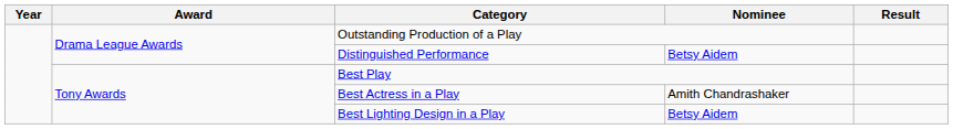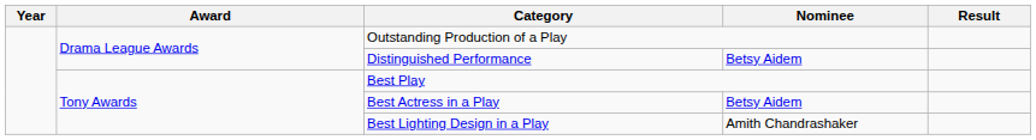 <table class="wikitable" width="95%">
 <tr>
 <th width="5%">Year</th>
 <th width="30%">Award</th>
 <th width="35%">Category</th>
 <th width="20%">Nominee</th>
 <th width="10%">Result</th>
 </tr>
 <tr>
 <td rowspan=5></td>
 <td rowspan=2><a href='#'>Drama League Awards</a></td>
 <td colspan=2>Outstanding Production of a Play</td>
 <td></td>
 </tr>
 <tr>
 <td><a href='#'>Distinguished Performance</a></td>
 <td><a href='#'>Betsy Aidem</a></td>
 <td></td>
 </tr>
 <tr>
 <td rowspan=3><a href='#'>Tony Awards</a></td>
 <td colspan=2><a href='#'>Best Play</a></td>
 <td></td>
 </tr>
 <tr>
 <td><a href='#'>Best Actress in a Play</a></td>
-<td>Amith Chandrashaker</td>
+<td><a href='#'>Betsy Aidem</a></td>
 <td></td>
 </tr>
 <tr>
 <td><a href='#'>Best Lighting Design in a Play</a></td>
-<td><a href='#'>Betsy Aidem</a></td>
+<td>Amith Chandrashaker</td>
 <td></td>
 </tr>
 </table>
